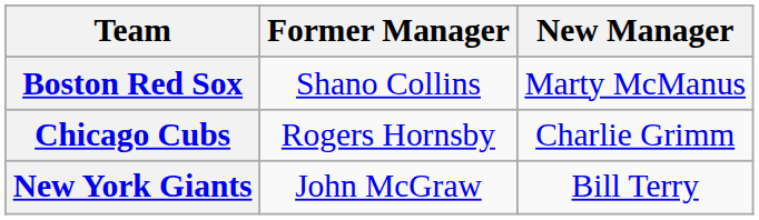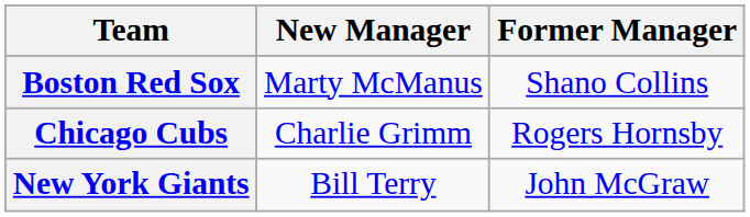 <table class="wikitable plainrowheaders" style="text-align:center;">
 <tr>
 <th>Team</th>
+<th>New Manager</th>
 <th>Former Manager</th>
-<th>New Manager</th>
 </tr>
 <tr>
 <th scope="row" style="text-align:center;"><a href='#'>Boston Red Sox</a></th>
+<td><a href='#'>Marty McManus</a></td>
 <td><a href='#'>Shano Collins</a></td>
-<td><a href='#'>Marty McManus</a></td>
 </tr>
 <tr>
 <th scope="row" style="text-align:center;"><a href='#'>Chicago Cubs</a></th>
+<td><a href='#'>Charlie Grimm</a></td>
 <td><a href='#'>Rogers Hornsby</a></td>
-<td><a href='#'>Charlie Grimm</a></td>
 </tr>
 <tr>
 <th scope="row" style="text-align:center;"><a href='#'>New York Giants</a></th>
+<td><a href='#'>Bill Terry</a></td>
 <td><a href='#'>John McGraw</a></td>
-<td><a href='#'>Bill Terry</a></td>
 </tr>
 </table>
